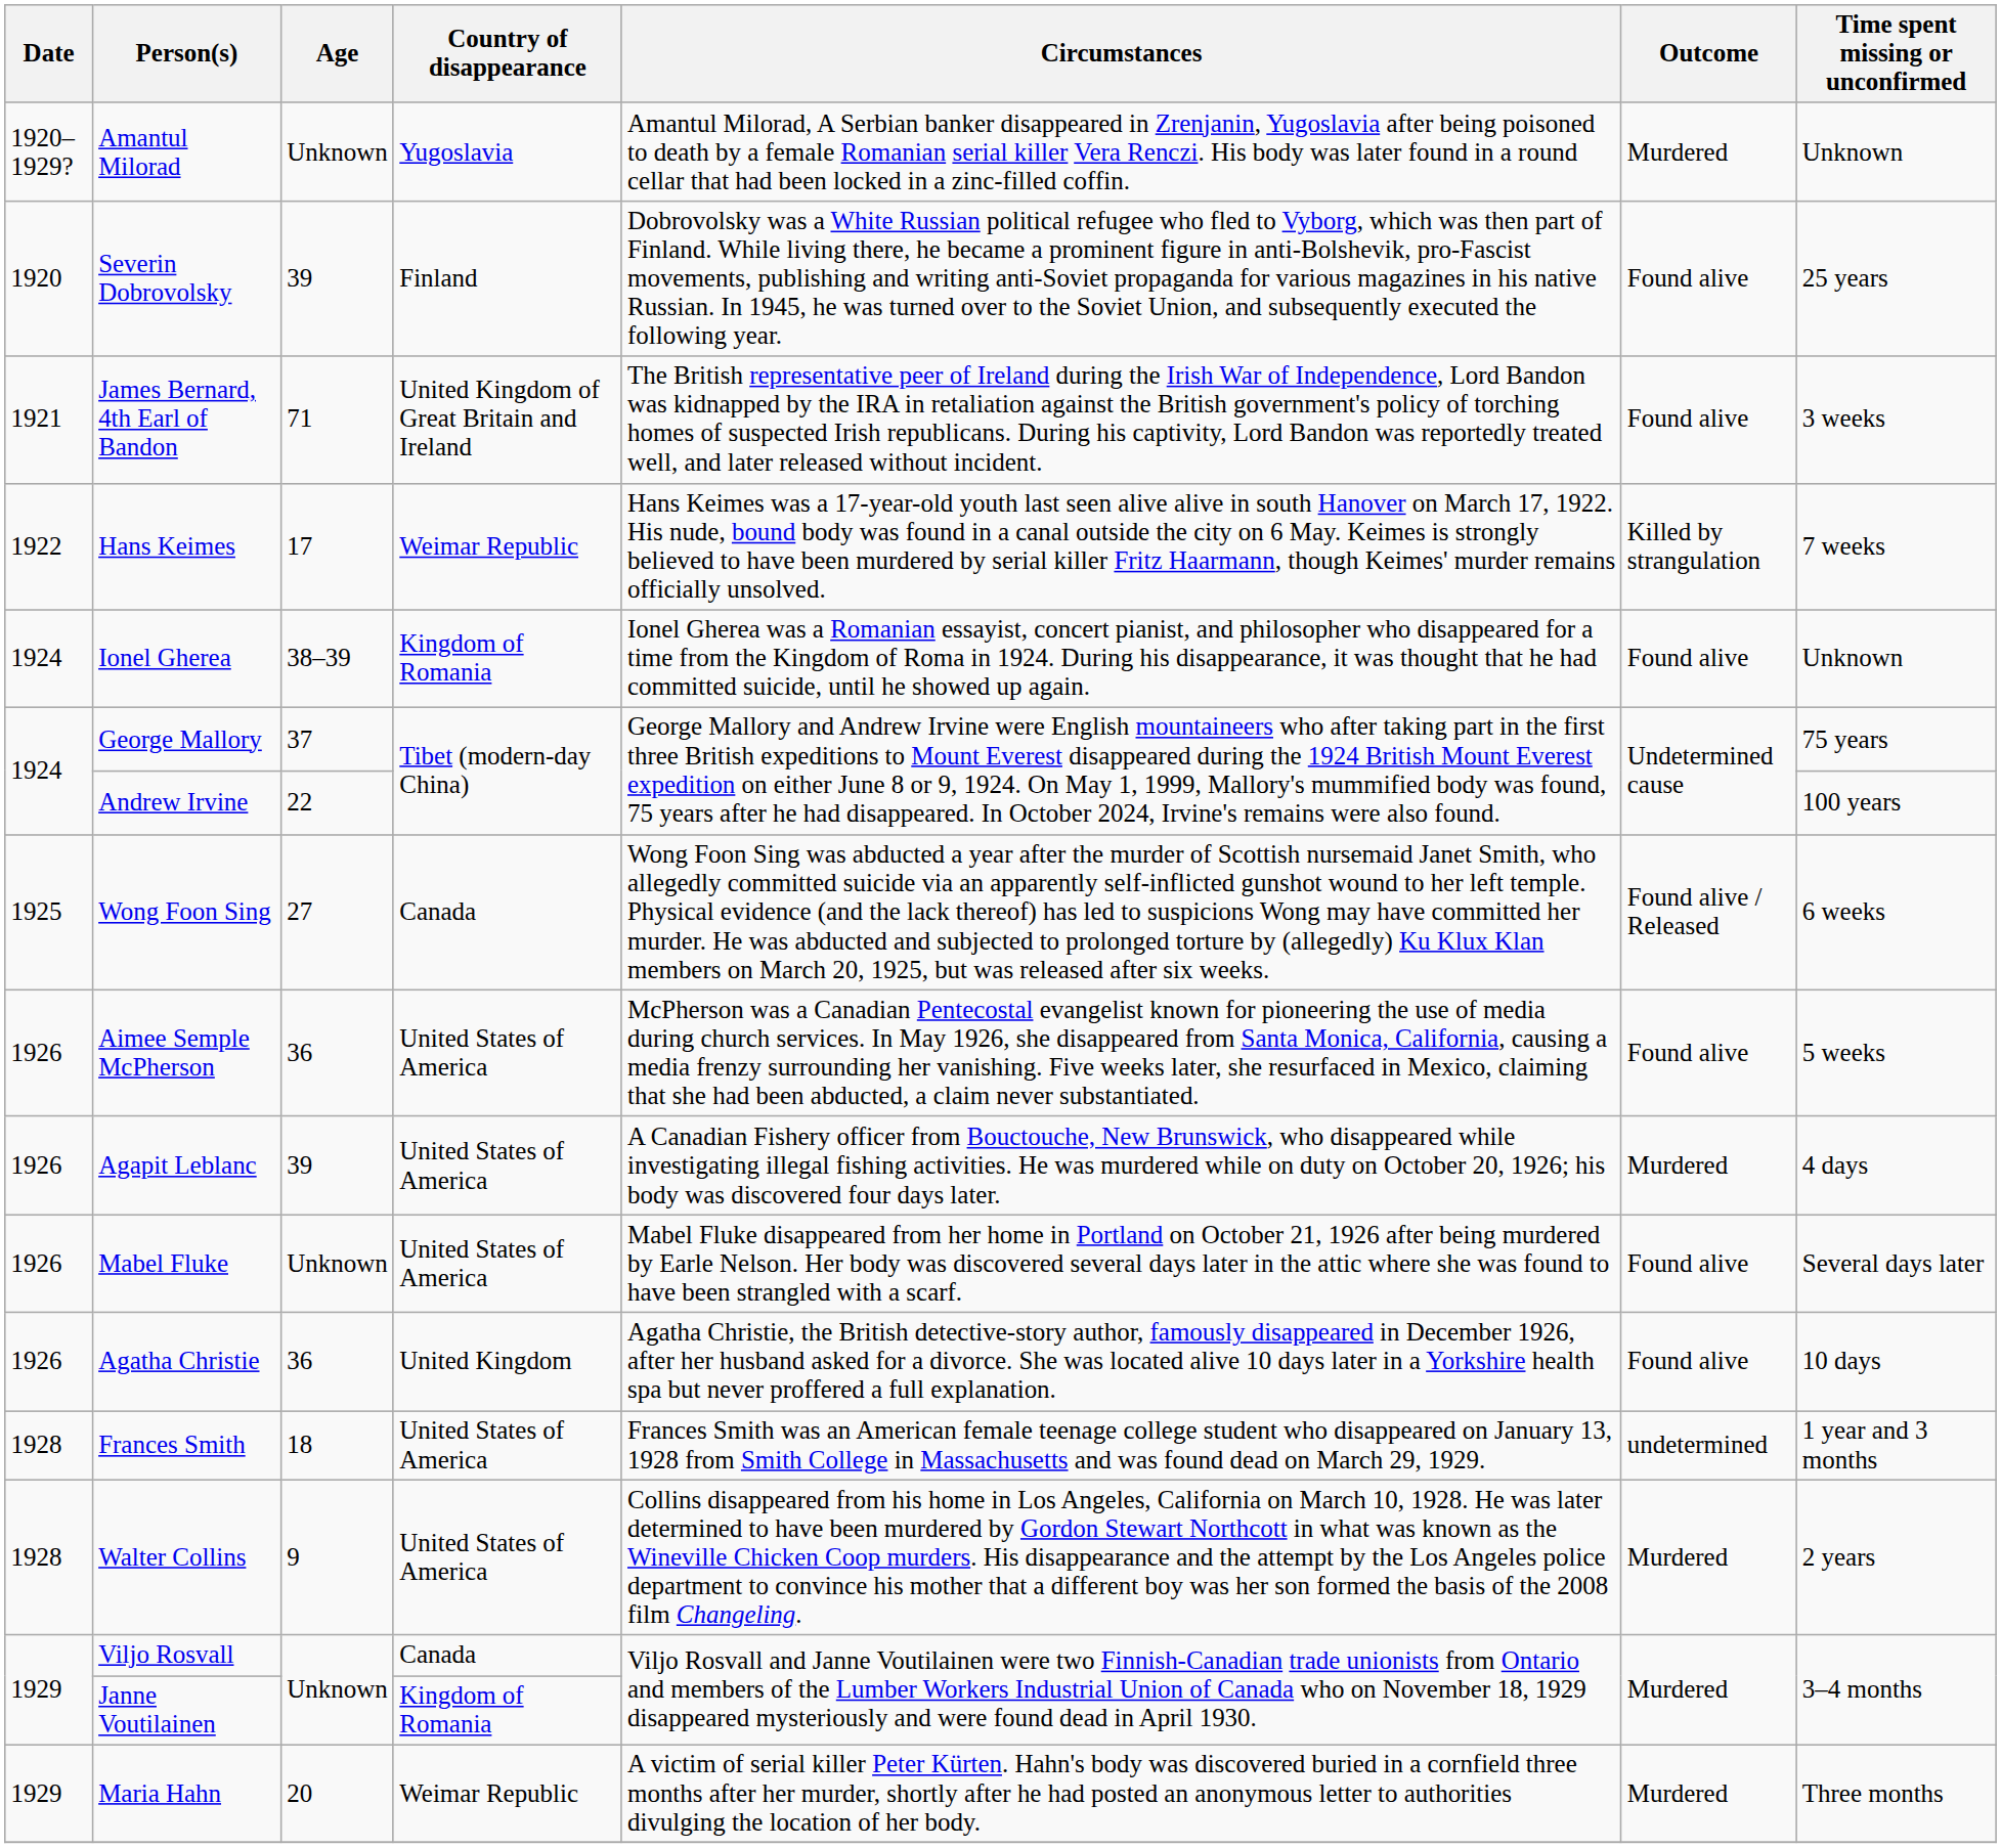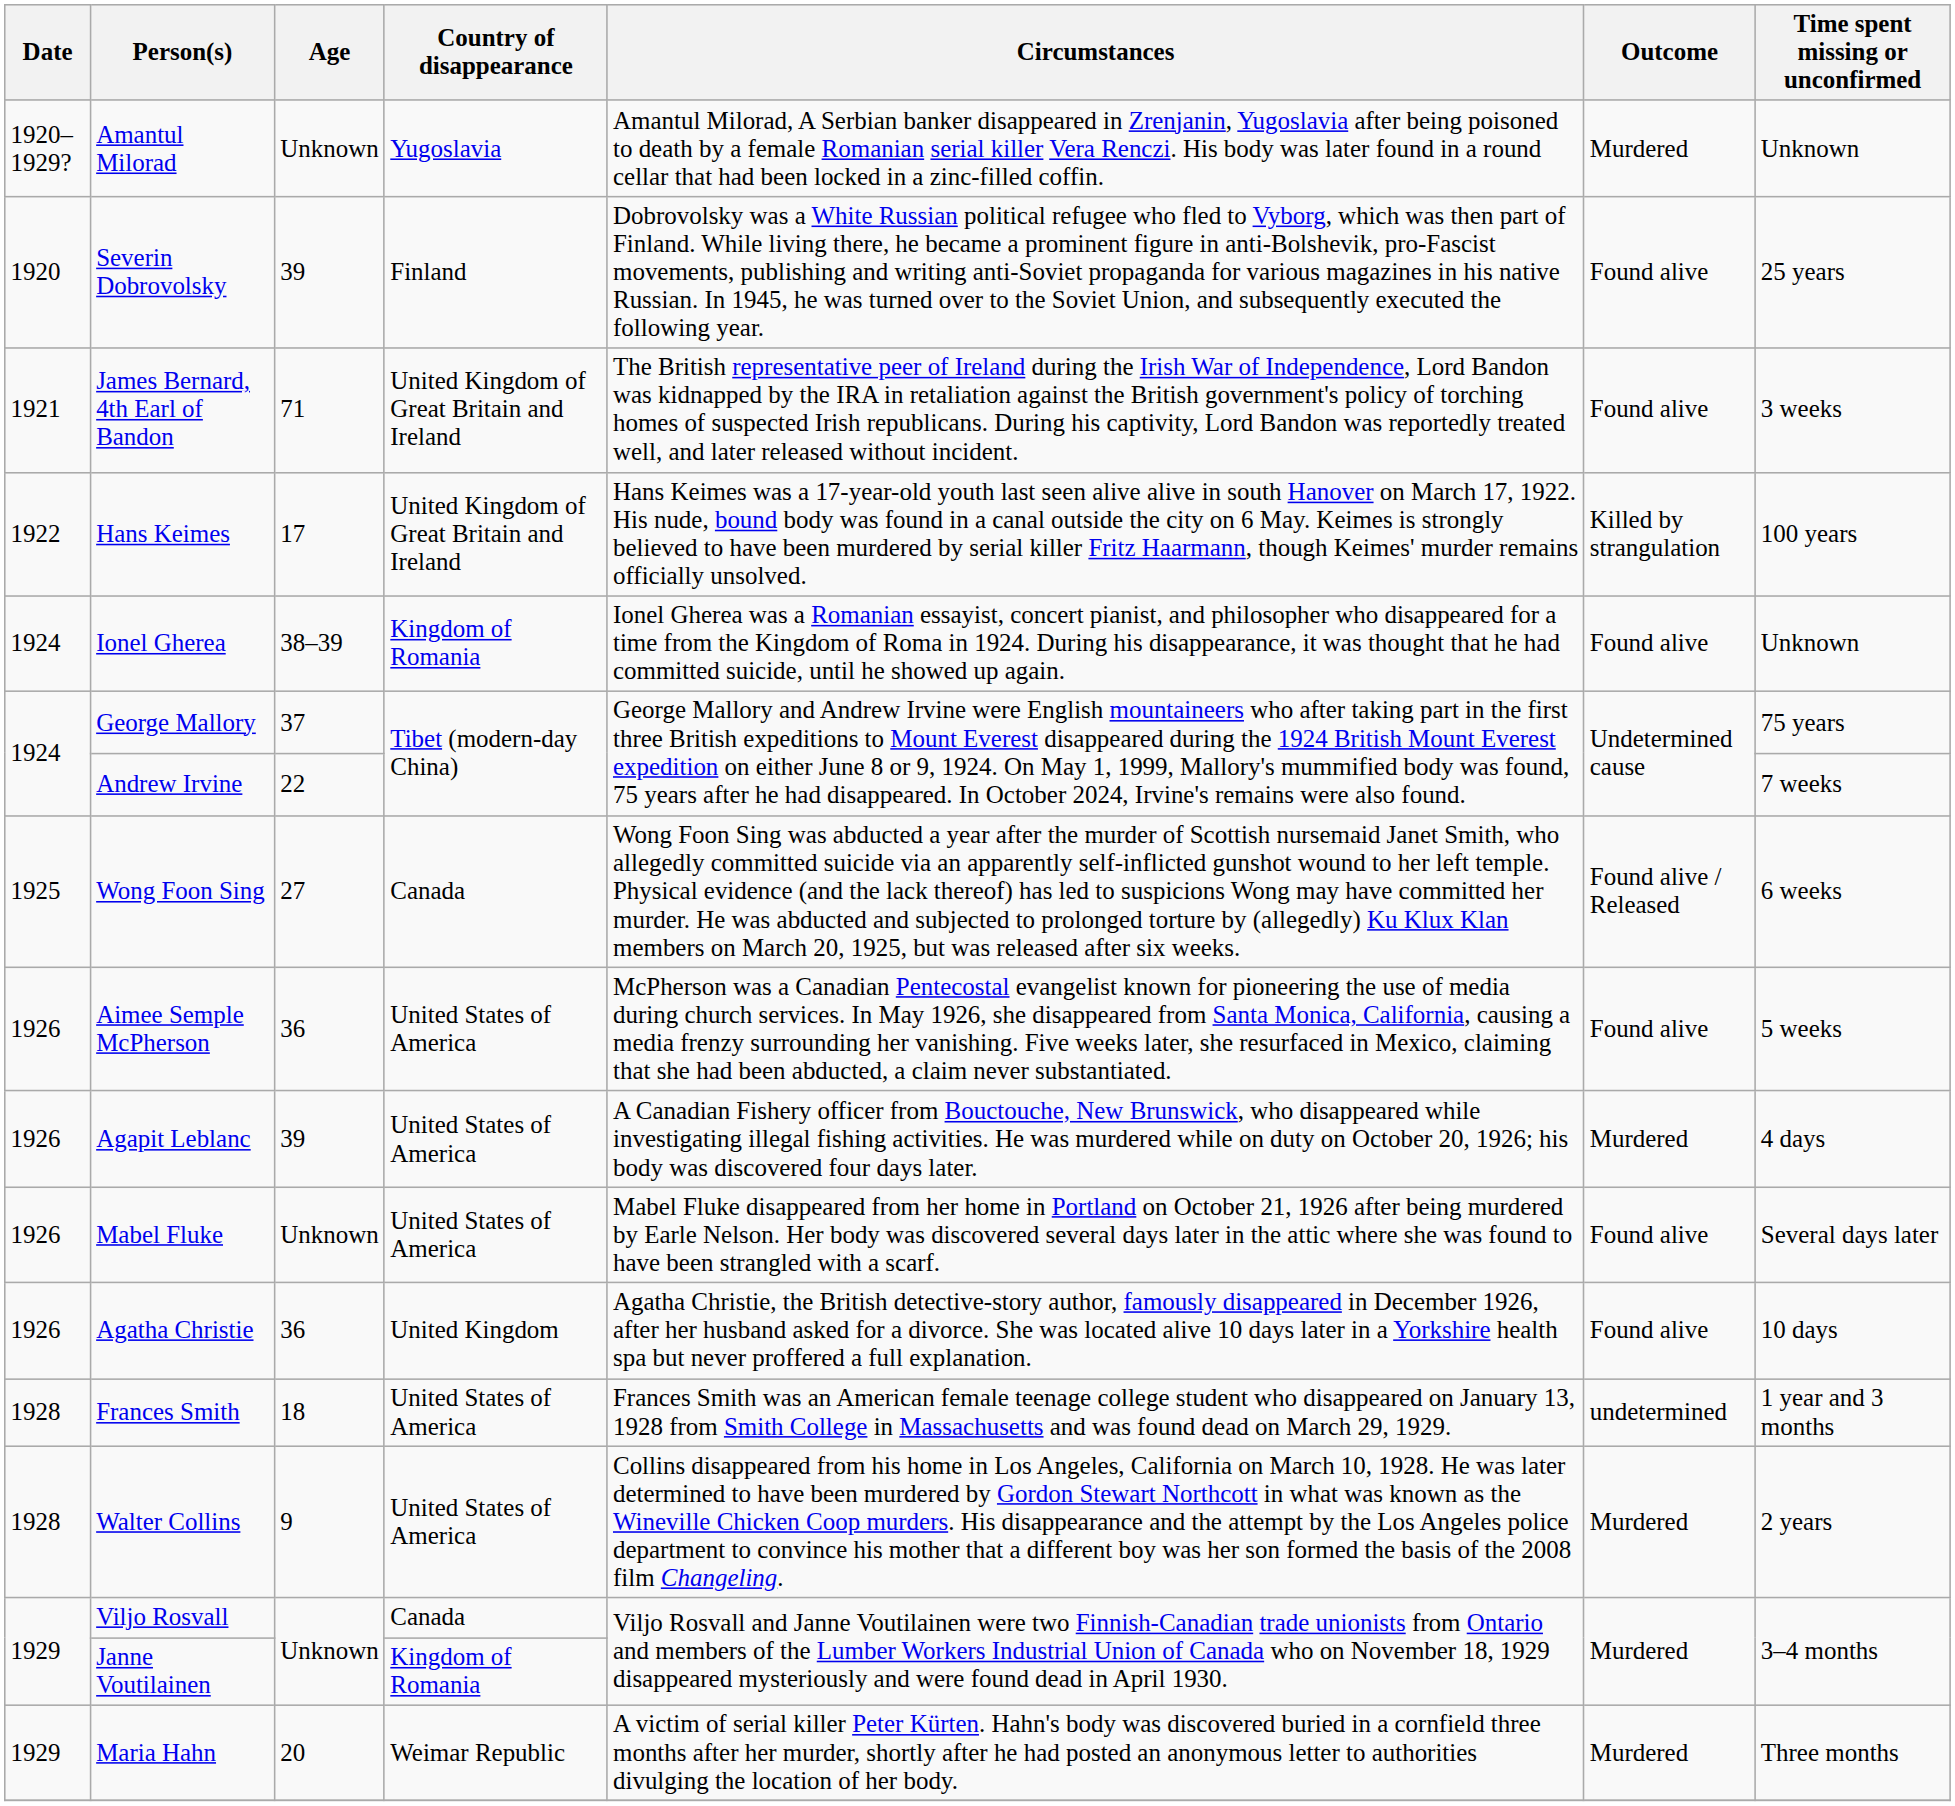 <table class="wikitable sortable zebra">
 <tr>
 <th data-sort-type="isoDate">Date</th>
 <th data-sort-type="text">Person(s)</th>
 <th data-sort-type="text">Age</th>
 <th>Country of disappearance</th>
 <th class="unsortable">Circumstances</th>
 <th data-sort-type="text">Outcome</th>
 <th data-sort-type="value">Time spent missing or unconfirmed</th>
 </tr>
 <tr>
 <td>1920–1929?</td>
 <td><a href='#'>Amantul Milorad</a></td>
 <td>Unknown</td>
 <td><a href='#'>Yugoslavia</a></td>
 <td>Amantul Milorad, A Serbian banker disappeared in <a href='#'>Zrenjanin</a>, <a href='#'>Yugoslavia</a> after being poisoned to death by a female <a href='#'>Romanian</a> <a href='#'>serial killer</a> <a href='#'>Vera Renczi</a>. His body was later found in a round cellar that had been locked in a zinc-filled coffin.</td>
 <td>Murdered</td>
 <td>Unknown</td>
 </tr>
 <tr>
 <td>1920</td>
 <td><a href='#'>Severin Dobrovolsky</a></td>
 <td>39</td>
 <td>Finland</td>
 <td>Dobrovolsky was a <a href='#'>White Russian</a> political refugee who fled to <a href='#'>Vyborg</a>, which was then part of Finland. While living there, he became a prominent figure in anti-Bolshevik, pro-Fascist movements, publishing and writing anti-Soviet propaganda for various magazines in his native Russian. In 1945, he was turned over to the Soviet Union, and subsequently executed the following year.</td>
 <td>Found alive</td>
 <td>25 years</td>
 </tr>
 <tr>
 <td>1921</td>
 <td><a href='#'>James Bernard, 4th Earl of Bandon</a></td>
 <td>71</td>
 <td>United Kingdom of Great Britain and Ireland</td>
 <td>The British <a href='#'>representative peer of Ireland</a> during the <a href='#'>Irish War of Independence</a>, Lord Bandon was kidnapped by the IRA in retaliation against the British government's policy of torching homes of suspected Irish republicans. During his captivity, Lord Bandon was reportedly treated well, and later released without incident.</td>
 <td>Found alive</td>
 <td>3 weeks</td>
 </tr>
 <tr>
 <td>1922</td>
 <td><a href='#'>Hans Keimes</a></td>
 <td>17</td>
-<td><a href='#'>Weimar Republic</a></td>
+<td>United Kingdom of Great Britain and Ireland</td>
 <td>Hans Keimes was a 17-year-old youth last seen alive alive in south <a href='#'>Hanover</a> on March 17, 1922. His nude, <a href='#'>bound</a> body was found in a canal outside the city on 6 May. Keimes is strongly believed to have been murdered by serial killer <a href='#'>Fritz Haarmann</a>, though Keimes' murder remains officially unsolved.</td>
 <td>Killed by strangulation</td>
-<td>7 weeks</td>
+<td data-sort-value=75>100 years</td>
 </tr>
 <tr>
 <td>1924</td>
 <td><a href='#'>Ionel Gherea</a></td>
 <td>38–39</td>
 <td><a href='#'>Kingdom of Romania</a></td>
 <td>Ionel Gherea was a <a href='#'>Romanian</a> essayist, concert pianist, and philosopher who disappeared for a time from the Kingdom of Roma in 1924. During his disappearance, it was thought that he had committed suicide, until he showed up again.</td>
 <td>Found alive</td>
 <td>Unknown</td>
 </tr>
 <tr>
 <td rowspan="2" data-sort-value="1924-06-09">1924</td>
 <td><a href='#'>George Mallory</a></td>
 <td>37</td>
 <td rowspan="2"><a href='#'>Tibet</a> (modern-day China)</td>
 <td rowspan="2">George Mallory and Andrew Irvine were English <a href='#'>mountaineers</a> who after taking part in the first three British expeditions to <a href='#'>Mount Everest</a> disappeared during the <a href='#'>1924 British Mount Everest expedition</a> on either June 8 or 9, 1924. On May 1, 1999, Mallory's mummified body was found, 75 years after he had disappeared. In October 2024, Irvine's remains were also found.</td>
 <td rowspan="2">Undetermined cause</td>
 <td>75 years</td>
 </tr>
 <tr>
 <td><a href='#'>Andrew Irvine</a></td>
 <td>22</td>
-<td data-sort-value=75>100 years</td>
+<td>7 weeks</td>
 </tr>
 <tr>
 <td data-sort-value="1925-03-20">1925</td>
 <td><a href='#'>Wong Foon Sing</a></td>
 <td>27</td>
 <td>Canada</td>
 <td>Wong Foon Sing was abducted a year after the murder of Scottish nursemaid Janet Smith, who allegedly committed suicide via an apparently self-inflicted gunshot wound to her left temple. Physical evidence (and the lack thereof) has led to suspicions Wong may have committed her murder. He was abducted and subjected to prolonged torture by (allegedly) <a href='#'>Ku Klux Klan</a> members on March 20, 1925, but was released after six weeks.</td>
 <td>Found alive / Released</td>
 <td>6 weeks</td>
 </tr>
 <tr>
 <td>1926</td>
 <td><a href='#'>Aimee Semple McPherson</a></td>
 <td>36</td>
 <td>United States of America</td>
 <td>McPherson was a Canadian <a href='#'>Pentecostal</a> evangelist known for pioneering the use of media during church services. In May 1926, she disappeared from <a href='#'>Santa Monica, California</a>, causing a media frenzy surrounding her vanishing. Five weeks later, she resurfaced in Mexico, claiming that she had been abducted, a claim never substantiated.</td>
 <td>Found alive</td>
 <td>5 weeks</td>
 </tr>
 <tr>
 <td data-sort-value="1925-10-20">1926</td>
 <td><a href='#'>Agapit Leblanc</a></td>
 <td>39</td>
 <td>United States of America</td>
 <td>A Canadian Fishery officer from <a href='#'>Bouctouche, New Brunswick</a>, who disappeared while investigating illegal fishing activities. He was murdered while on duty on October 20, 1926; his body was discovered four days later.</td>
 <td>Murdered</td>
 <td data-sort-value=75>4 days</td>
 </tr>
 <tr>
 <td data-sort-value="1926-10">1926</td>
 <td><a href='#'>Mabel Fluke</a></td>
 <td>Unknown</td>
 <td>United States of America</td>
 <td>Mabel Fluke disappeared from her home in <a href='#'>Portland</a> on October 21, 1926 after being murdered by Earle Nelson. Her body was discovered several days later in the attic where she was found to have been strangled with a scarf.</td>
 <td>Found alive</td>
 <td data-sort-value=10>Several days later</td>
 </tr>
 <tr>
 <td data-sort-value="1926-12">1926</td>
 <td><a href='#'>Agatha Christie</a></td>
 <td>36</td>
 <td>United Kingdom</td>
 <td>Agatha Christie, the British detective-story author, <a href='#'>famously disappeared</a> in December 1926, after her husband asked for a divorce. She was located alive 10 days later in a <a href='#'>Yorkshire</a> health spa but never proffered a full explanation.</td>
 <td>Found alive</td>
 <td data-sort-value=10>10 days</td>
 </tr>
 <tr>
 <td>1928</td>
 <td><a href='#'>Frances Smith</a></td>
 <td>18</td>
 <td>United States of America</td>
 <td>Frances Smith was an American female teenage college student who disappeared on January 13, 1928 from <a href='#'>Smith College</a> in <a href='#'>Massachusetts</a> and was found dead on March 29, 1929.</td>
 <td>undetermined</td>
 <td>1 year and 3 months</td>
 </tr>
 <tr>
 <td data-sort-value="1928-01-01">1928</td>
 <td><a href='#'>Walter Collins</a></td>
 <td>9</td>
 <td>United States of America</td>
 <td>Collins disappeared from his home in Los Angeles, California on March 10, 1928. He was later determined to have been murdered by <a href='#'>Gordon Stewart Northcott</a> in what was known as the <a href='#'>Wineville Chicken Coop murders</a>. His disappearance and the attempt by the Los Angeles police department to convince his mother that a different boy was her son formed the basis of the 2008 film <em><a href='#'>Changeling</a></em>.</td>
 <td>Murdered</td>
 <td data-sort-value=730>2 years</td>
 </tr>
 <tr>
 <td rowspan="2">1929</td>
 <td><a href='#'>Viljo Rosvall</a></td>
 <td rowspan="2">Unknown</td>
 <td>Canada</td>
 <td rowspan="2">Viljo Rosvall and Janne Voutilainen were two <a href='#'>Finnish-Canadian</a> <a href='#'>trade unionists</a> from <a href='#'>Ontario</a> and members of the <a href='#'>Lumber Workers Industrial Union of Canada</a> who on November 18, 1929 disappeared mysteriously and were found dead in April 1930.</td>
 <td rowspan="2">Murdered</td>
 <td rowspan="2" data-sort-value=730>3–4 months</td>
 </tr>
 <tr>
 <td><a href='#'>Janne Voutilainen</a></td>
 <td><a href='#'>Kingdom of Romania</a></td>
 </tr>
 <tr>
 <td>1929</td>
 <td><a href='#'>Maria Hahn</a></td>
 <td>20</td>
 <td>Weimar Republic</td>
 <td>A victim of serial killer <a href='#'>Peter Kürten</a>. Hahn's body was discovered buried in a cornfield three months after her murder, shortly after he had posted an anonymous letter to authorities divulging the location of her body.</td>
 <td>Murdered</td>
 <td>Three months</td>
 </tr>
 <tr>
 </tr>
 </table>
